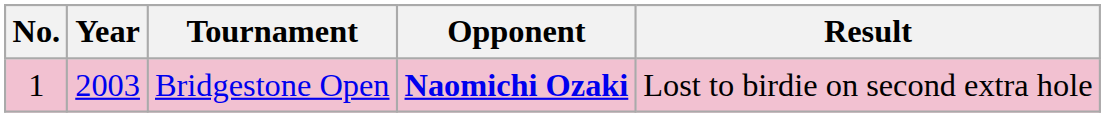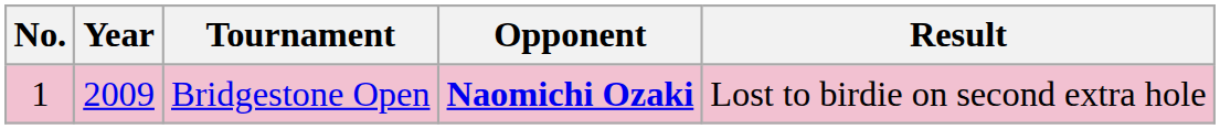 <table class="wikitable" style="font-size:95%;">
 <tr>
 <th>No.</th>
 <th>Year</th>
 <th>Tournament</th>
 <th>Opponent</th>
 <th>Result</th>
 </tr>
 <tr style="background:#F2C1D1;">
 <td align=center>1</td>
-<td><a href='#'>2003</a></td>
+<td><a href='#'>2009</a></td>
 <td><a href='#'>Bridgestone Open</a></td>
 <td><strong> <a href='#'>Naomichi Ozaki</a></strong></td>
 <td>Lost to birdie on second extra hole</td>
 </tr>
 </table>
